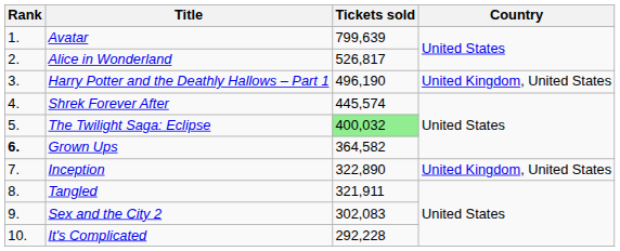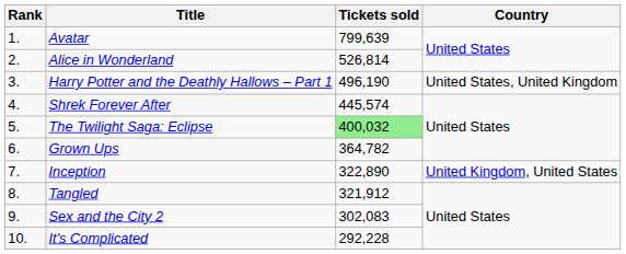 <table class="wikitable sortable">
 <tr>
 <th>Rank</th>
 <th>Title</th>
 <th>Tickets sold</th>
 <th>Country</th>
 </tr>
 <tr>
 <td>1.</td>
 <td><em><a href='#'>Avatar</a></em></td>
 <td>799,639</td>
 <td rowspan="2"><a href='#'>United States</a></td>
 </tr>
 <tr>
 <td>2.</td>
 <td><em><a href='#'>Alice in Wonderland</a></em></td>
-<td>526,817</td>
+<td>526,814</td>
 </tr>
 <tr>
 <td>3.</td>
 <td><em><a href='#'>Harry Potter and the Deathly Hallows – Part 1</a></em></td>
 <td>496,190</td>
-<td rowspan="1"><a href='#'>United Kingdom</a>, United States</td>
+<td rowspan="1">United States, United Kingdom</td>
 </tr>
 <tr>
 <td>4.</td>
 <td><em><a href='#'>Shrek Forever After</a></em></td>
 <td>445,574</td>
 <td rowspan="3">United States</td>
 </tr>
 <tr>
 <td>5.</td>
 <td><em><a href='#'>The Twilight Saga: Eclipse</a></em></td>
 <td style="background: lightgreen;">400,032</td>
 </tr>
 <tr>
-<td><strong>6.</strong></td>
+<td>6.</td>
 <td><em><a href='#'>Grown Ups</a></em></td>
-<td>364,582</td>
+<td>364,782</td>
 </tr>
 <tr>
 <td>7.</td>
 <td><em><a href='#'>Inception</a></em></td>
 <td>322,890</td>
 <td rowspan="1"><a href='#'>United Kingdom</a>, United States</td>
 </tr>
 <tr>
 <td>8.</td>
 <td><em><a href='#'>Tangled</a></em></td>
-<td>321,911</td>
+<td>321,912</td>
 <td rowspan="3">United States</td>
 </tr>
 <tr>
 <td>9.</td>
 <td><em><a href='#'>Sex and the City 2</a></em></td>
 <td>302,083</td>
 </tr>
 <tr>
 <td>10.</td>
 <td><em><a href='#'>It's Complicated</a></em></td>
 <td>292,228</td>
 </tr>
 </table>
